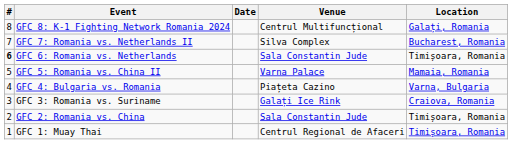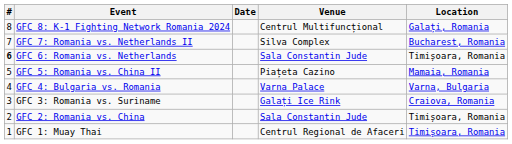 <table id="Events" class="wikitable sortable" style="font-size:90%;">
 <tr>
 <th scope="col">#</th>
 <th scope="col">Event</th>
 <th scope="col">Date</th>
 <th scope="col">Venue</th>
 <th scope="col">Location</th>
 </tr>
 <tr>
 <td align=center>8</td>
 <td><a href='#'>GFC 8: K-1 Fighting Network Romania 2024</a></td>
 <td></td>
 <td>Centrul Multifuncțional</td>
 <td><a href='#'>Galați, Romania</a></td>
 </tr>
 <tr>
 <td align=center>7</td>
 <td><a href='#'>GFC 7: Romania vs. Netherlands II</a></td>
 <td></td>
 <td>Silva Complex</td>
 <td><a href='#'>Bucharest, Romania</a></td>
 </tr>
 <tr>
 <td align=center><strong>6</strong></td>
 <td><a href='#'>GFC 6: Romania vs. Netherlands</a></td>
 <td></td>
 <td><a href='#'>Sala Constantin Jude</a></td>
 <td>Timișoara, Romania</td>
 </tr>
 <tr>
 <td align=center>5</td>
 <td><a href='#'>GFC 5: Romania vs. China II</a></td>
 <td></td>
-<td><a href='#'>Varna Palace</a></td>
+<td>Piațeta Cazino</td>
 <td><a href='#'>Mamaia, Romania</a></td>
 </tr>
 <tr>
 <td align=center>4</td>
 <td><a href='#'>GFC 4: Bulgaria vs. Romania</a></td>
 <td></td>
-<td>Piațeta Cazino</td>
+<td><a href='#'>Varna Palace</a></td>
 <td><a href='#'>Varna, Bulgaria</a></td>
 </tr>
 <tr>
 <td align=center>3</td>
 <td>GFC 3: Romania vs. Suriname</td>
 <td></td>
 <td><a href='#'>Galați Ice Rink</a></td>
 <td><a href='#'>Craiova, Romania</a></td>
 </tr>
 <tr>
 <td align=center>2</td>
 <td><a href='#'>GFC 2: Romania vs. China</a></td>
 <td></td>
 <td><a href='#'>Sala Constantin Jude</a></td>
 <td>Timișoara, Romania</td>
 </tr>
 <tr>
 <td align=center>1</td>
 <td>GFC 1: Muay Thai</td>
 <td></td>
 <td>Centrul Regional de Afaceri</td>
 <td><a href='#'>Timișoara, Romania</a></td>
 </tr>
 </table>
